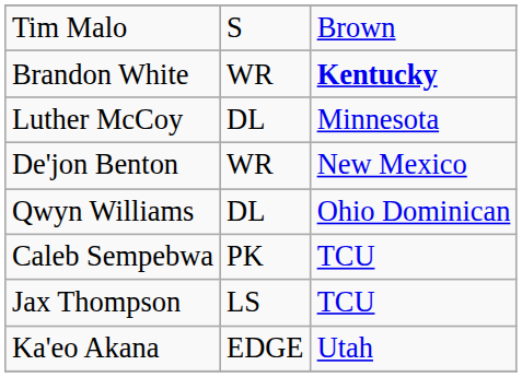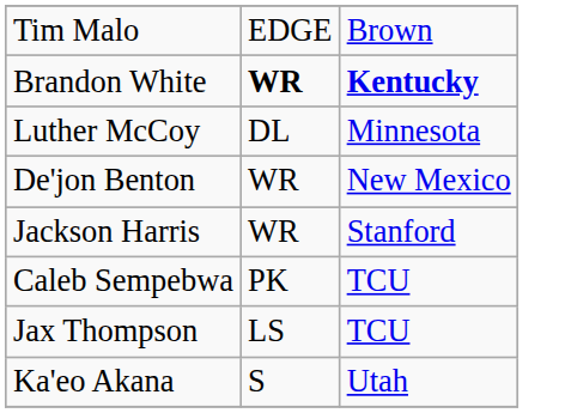 <table class="wikitable sortable">
 <tr>
 </tr>
 <tr>
 <td>Tim Malo</td>
-<td>S</td>
+<td>EDGE</td>
 <td><a href='#'>Brown</a></td>
 </tr>
 <tr>
 <td>Brandon White</td>
-<td>WR</td>
+<td><strong>WR</strong></td>
 <td><strong><a href='#'>Kentucky</a></strong></td>
 </tr>
 <tr>
 <td>Luther McCoy</td>
 <td>DL</td>
 <td><a href='#'>Minnesota</a></td>
 </tr>
 <tr>
 <td>De'jon Benton</td>
 <td>WR</td>
 <td><a href='#'>New Mexico</a></td>
 </tr>
 <tr>
-<td>Qwyn Williams</td>
-<td>DL</td>
-<td><a href='#'>Ohio Dominican</a></td>
+<td>Jackson Harris</td>
+<td>WR</td>
+<td><a href='#'>Stanford</a></td>
 </tr>
 <tr>
 <td>Caleb Sempebwa</td>
 <td>PK</td>
 <td><a href='#'>TCU</a></td>
 </tr>
 <tr>
 <td>Jax Thompson</td>
 <td>LS</td>
 <td><a href='#'>TCU</a></td>
 </tr>
 <tr>
 <td>Ka'eo Akana</td>
-<td>EDGE</td>
+<td>S</td>
 <td><a href='#'>Utah</a></td>
 </tr>
 <tr>
 </tr>
 </table>
